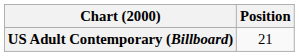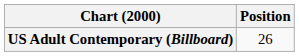 <table class="wikitable plainrowheaders" style="text-align:center">
 <tr>
 <th>Chart (2000)</th>
 <th>Position</th>
 </tr>
 <tr>
 <th scope="row">US Adult Contemporary (<em>Billboard</em>)</th>
-<td>21</td>
+<td>26</td>
 </tr>
 </table>
